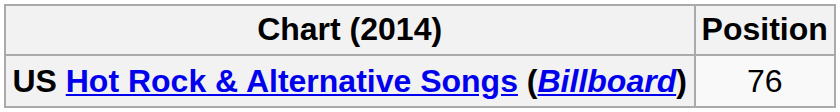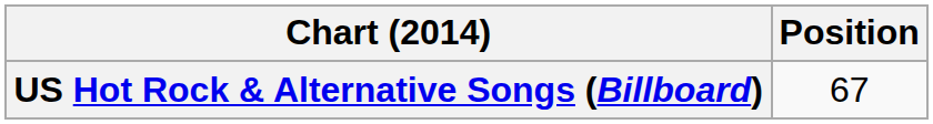 <table class="wikitable sortable plainrowheaders" style="text-align:center">
 <tr>
 <th scope="col">Chart (2014)</th>
 <th scope="col">Position</th>
 </tr>
 <tr>
 <th scope="row">US <a href='#'>Hot Rock & Alternative Songs</a> (<em><a href='#'>Billboard</a></em>)</th>
-<td>76</td>
+<td>67</td>
 </tr>
 </table>
